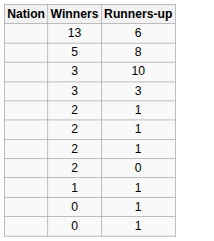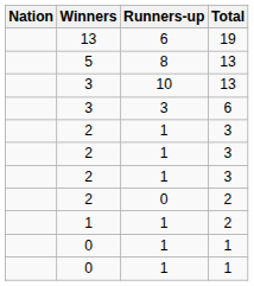 <table class="wikitable sortable">
 <tr>
 <th>Nation</th>
 <th>Winners</th>
 <th>Runners-up</th>
+<th>Total</th>
 </tr>
 <tr>
 <td></td>
 <td align=center>13</td>
 <td align=center>6</td>
+<td align=center>19</td>
 </tr>
 <tr>
 <td></td>
 <td align=center>5</td>
 <td align=center>8</td>
+<td align=center>13</td>
 </tr>
 <tr>
 <td></td>
 <td align=center>3</td>
 <td align=center>10</td>
+<td align=center>13</td>
 </tr>
 <tr>
 <td></td>
 <td align=center>3</td>
+<td align=center>3</td>
+<td align=center>6</td>
+</tr>
+<tr>
+<td></td>
+<td align=center>2</td>
+<td align=center>1</td>
 <td align=center>3</td>
 </tr>
 <tr>
 <td></td>
 <td align=center>2</td>
 <td align=center>1</td>
+<td align=center>3</td>
 </tr>
 <tr>
 <td></td>
 <td align=center>2</td>
 <td align=center>1</td>
-</tr>
-<tr>
-<td></td>
-<td align=center>2</td>
-<td align=center>1</td>
+<td align=center>3</td>
 </tr>
 <tr>
 <td></td>
 <td align=center>2</td>
 <td align=center>0</td>
+<td align=center>2</td>
 </tr>
 <tr>
 <td></td>
+<td align=center>1</td>
+<td align=center>1</td>
+<td align=center>2</td>
+</tr>
+<tr>
+<td></td>
+<td align=center>0</td>
 <td align=center>1</td>
 <td align=center>1</td>
 </tr>
 <tr>
 <td></td>
 <td align=center>0</td>
 <td align=center>1</td>
-</tr>
-<tr>
-<td></td>
-<td align=center>0</td>
 <td align=center>1</td>
 </tr>
 </table>
